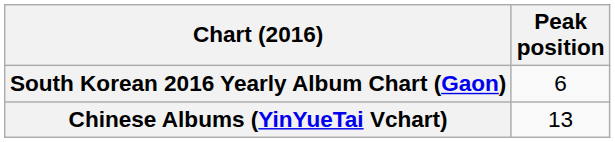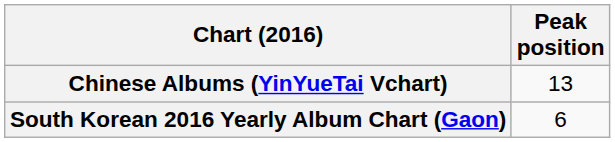 <table class="wikitable plainrowheaders" style="text-align:center;">
 <tr>
 <th>Chart (2016)</th>
 <th>Peak<br>position</th>
 </tr>
 <tr>
+<th scope="row">Chinese Albums (<a href='#'>YinYueTai</a> Vchart)</th>
+<td>13</td>
+</tr>
+<tr>
 <th scope="row">South Korean 2016 Yearly Album Chart (<a href='#'>Gaon</a>)</th>
 <td>6</td>
 </tr>
-<tr>
-<th scope="row">Chinese Albums (<a href='#'>YinYueTai</a> Vchart)</th>
-<td>13</td>
-</tr>
 </table>
